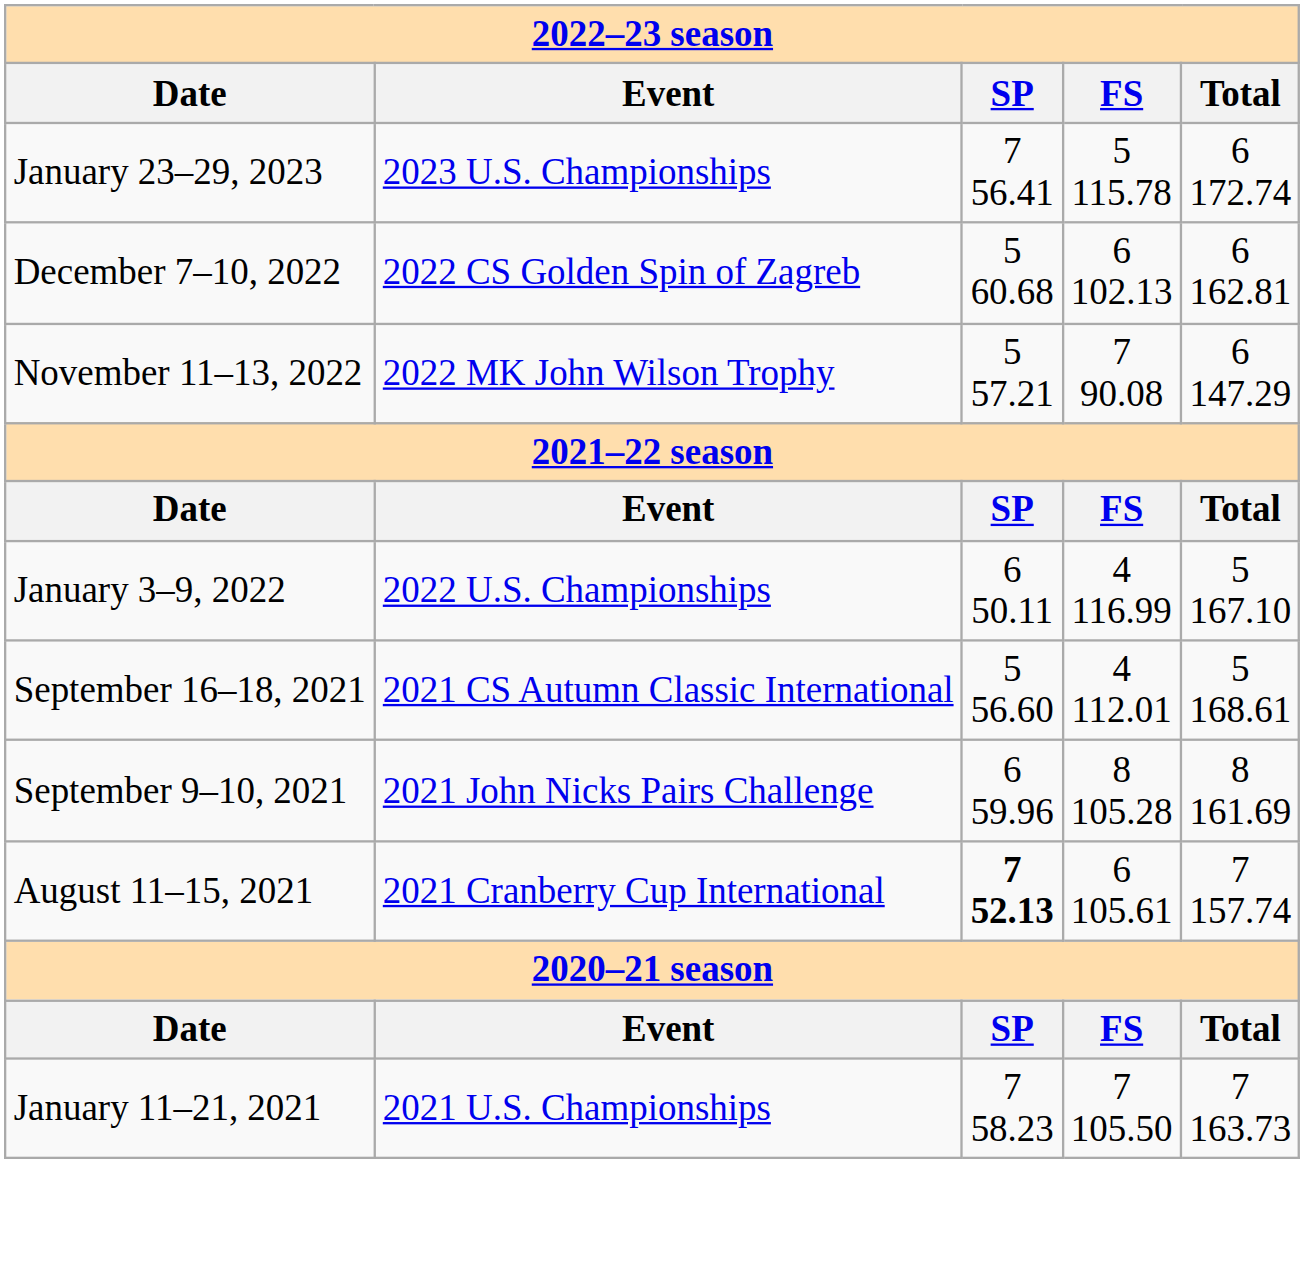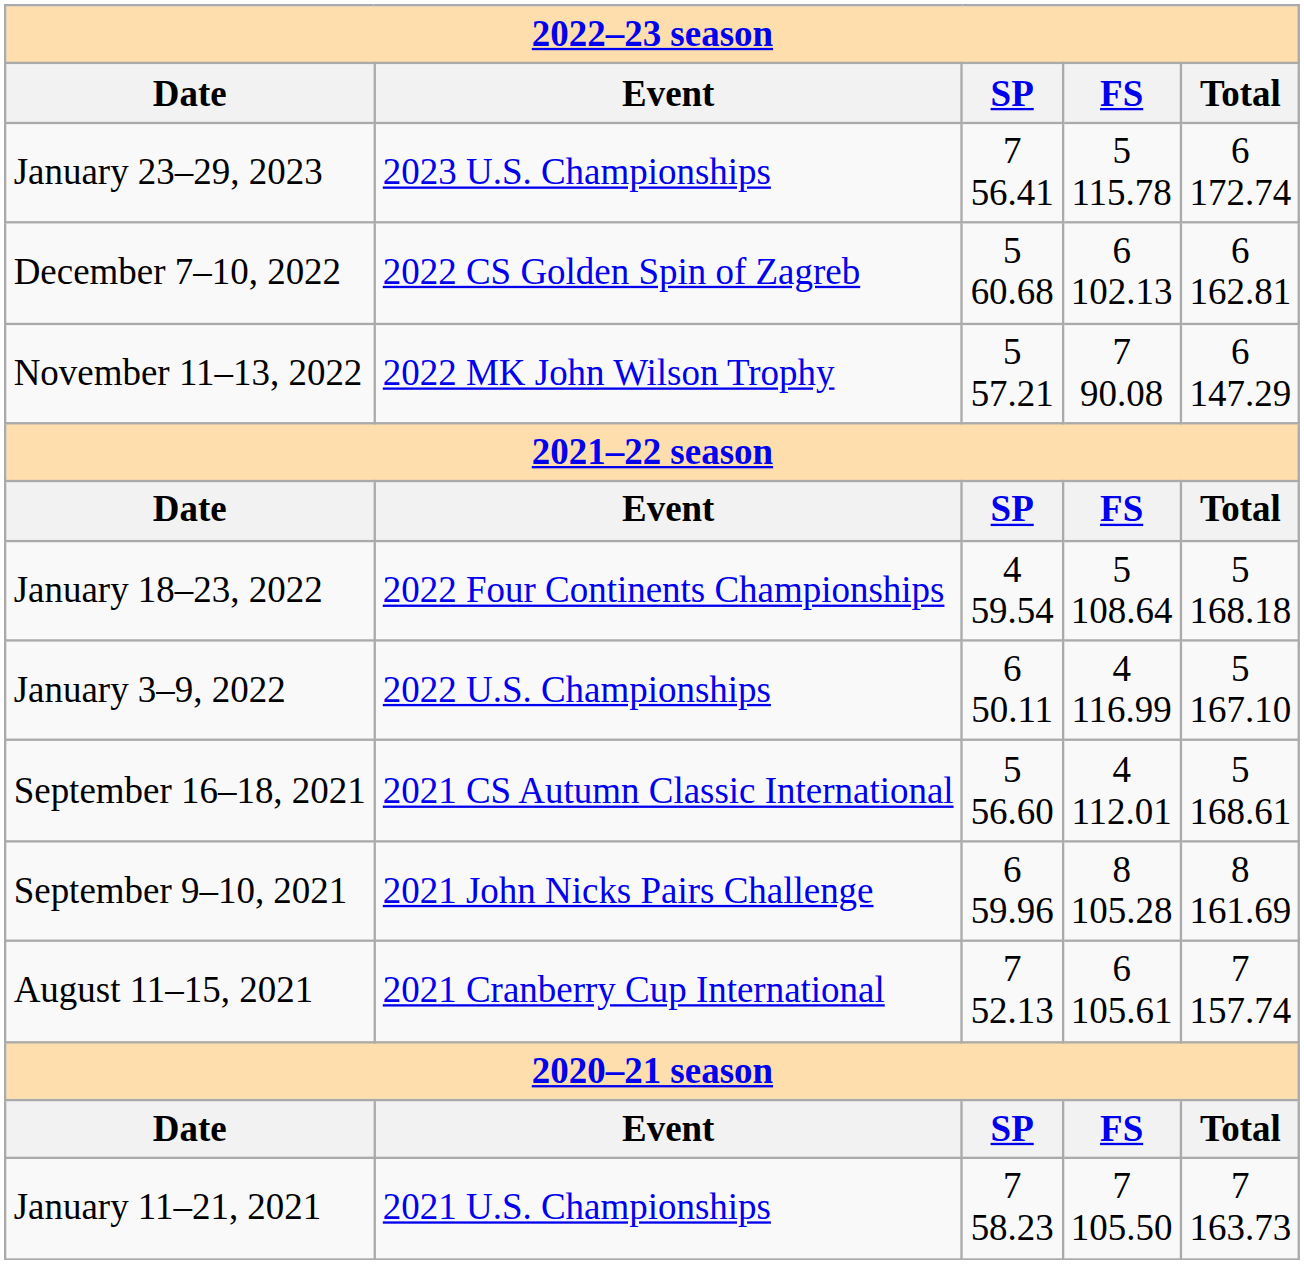 <table class="wikitable">
 <tr>
 <td style="background-color: #ffdead;" colspan=5 align=center><a href='#'><strong>2022–23 season</strong></a></td>
 </tr>
 <tr>
 <th>Date</th>
 <th>Event</th>
 <th><a href='#'>SP</a></th>
 <th><a href='#'>FS</a></th>
 <th>Total</th>
 </tr>
 <tr>
 <td>January 23–29, 2023</td>
 <td><a href='#'>2023 U.S. Championships</a></td>
 <td align=center>7 <br> 56.41</td>
 <td align=center>5 <br> 115.78</td>
 <td align=center>6 <br> 172.74</td>
 </tr>
 <tr>
 <td>December 7–10, 2022</td>
 <td><a href='#'>2022 CS Golden Spin of Zagreb</a></td>
 <td align=center>5 <br> 60.68</td>
 <td align=center>6 <br> 102.13</td>
 <td align=center>6 <br> 162.81</td>
 </tr>
 <tr>
 <td>November 11–13, 2022</td>
 <td><a href='#'>2022 MK John Wilson Trophy</a></td>
 <td align=center>5 <br> 57.21</td>
 <td align=center>7 <br> 90.08</td>
 <td align=center>6 <br> 147.29</td>
 </tr>
 <tr>
 <td style="background-color: #ffdead;" colspan=5 align=center><a href='#'><strong>2021–22 season</strong></a></td>
 </tr>
 <tr>
 <th>Date</th>
 <th>Event</th>
 <th><a href='#'>SP</a></th>
 <th><a href='#'>FS</a></th>
 <th>Total</th>
 </tr>
 <tr>
+<td>January 18–23, 2022</td>
+<td><a href='#'>2022 Four Continents Championships</a></td>
+<td align=center>4 <br> 59.54</td>
+<td align=center>5 <br> 108.64</td>
+<td align=center>5 <br> 168.18</td>
+</tr>
+<tr>
 <td>January 3–9, 2022</td>
 <td><a href='#'>2022 U.S. Championships</a></td>
 <td align=center>6 <br> 50.11</td>
 <td align=center>4 <br> 116.99</td>
 <td align=center>5 <br> 167.10</td>
 </tr>
 <tr>
 <td>September 16–18, 2021</td>
 <td><a href='#'>2021 CS Autumn Classic International</a></td>
 <td align=center>5 <br> 56.60</td>
 <td align=center>4 <br> 112.01</td>
 <td align=center>5 <br> 168.61</td>
 </tr>
 <tr>
 <td>September 9–10, 2021</td>
 <td><a href='#'>2021 John Nicks Pairs Challenge</a></td>
 <td align=center>6 <br> 59.96</td>
 <td align=center>8 <br> 105.28</td>
 <td align=center>8 <br> 161.69</td>
 </tr>
 <tr>
 <td>August 11–15, 2021</td>
 <td><a href='#'>2021 Cranberry Cup International</a></td>
-<td align=center><strong>7 <br> 52.13</strong></td>
+<td align=center>7 <br> 52.13</td>
 <td align=center>6 <br> 105.61</td>
 <td align=center>7 <br> 157.74</td>
 </tr>
 <tr>
 <td style="background-color: #ffdead;" colspan=5 align=center><a href='#'><strong>2020–21 season</strong></a></td>
 </tr>
 <tr>
 <th>Date</th>
 <th>Event</th>
 <th><a href='#'>SP</a></th>
 <th><a href='#'>FS</a></th>
 <th>Total</th>
 </tr>
 <tr>
 <td>January 11–21, 2021</td>
 <td><a href='#'>2021 U.S. Championships</a></td>
 <td align=center>7 <br> 58.23</td>
 <td align=center>7 <br> 105.50</td>
 <td align=center>7 <br> 163.73</td>
 </tr>
 </table>
